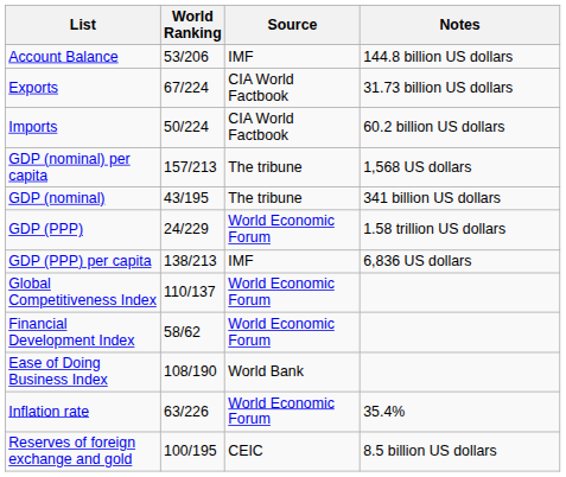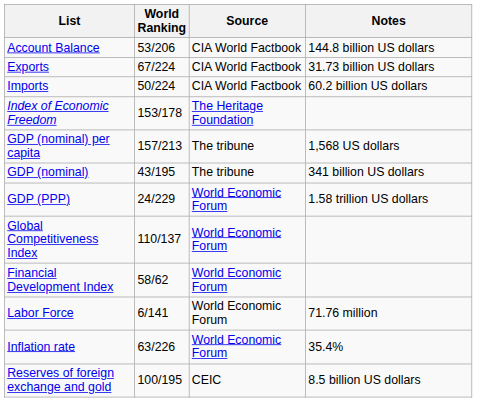 <table class="wikitable">
 <tr>
 <th style="width:200px;">List</th>
 <th width="1">World Ranking</th>
 <th style="width:200px;">Source</th>
 <th style="width:350px;">Notes</th>
 </tr>
 <tr>
 <td><a href='#'>Account Balance</a></td>
 <td>53/206</td>
-<td>IMF</td>
+<td>CIA World Factbook</td>
 <td>144.8 billion US dollars</td>
 </tr>
 <tr>
 <td><a href='#'>Exports</a></td>
 <td>67/224</td>
 <td>CIA World Factbook</td>
 <td>31.73 billion US dollars</td>
 </tr>
 <tr>
 <td><a href='#'>Imports</a></td>
 <td>50/224</td>
 <td>CIA World Factbook</td>
 <td>60.2 billion US dollars</td>
+</tr>
+<tr>
+<td><em><a href='#'>Index of Economic Freedom</a></em></td>
+<td>153/178</td>
+<td><a href='#'>The Heritage Foundation</a></td>
+<td></td>
 </tr>
 <tr>
 <td><a href='#'>GDP (nominal) per capita</a></td>
 <td>157/213</td>
 <td>The tribune </td>
 <td>1,568 US dollars</td>
 </tr>
 <tr>
 <td><a href='#'>GDP (nominal)</a></td>
 <td>43/195</td>
 <td>The tribune </td>
 <td>341 billion US dollars</td>
 </tr>
 <tr>
 <td><a href='#'>GDP (PPP)</a></td>
 <td>24/229</td>
 <td><a href='#'>World Economic Forum</a></td>
 <td>1.58 trillion US dollars</td>
 </tr>
 <tr>
-<td><a href='#'>GDP (PPP) per capita</a></td>
-<td>138/213</td>
-<td>IMF</td>
-<td>6,836 US dollars</td>
-</tr>
-<tr>
 <td><a href='#'>Global Competitiveness Index</a></td>
 <td>110/137</td>
 <td><a href='#'>World Economic Forum</a></td>
 <td></td>
 </tr>
 <tr>
 <td><a href='#'>Financial Development Index</a></td>
 <td>58/62</td>
 <td><a href='#'>World Economic Forum</a></td>
 <td></td>
 </tr>
 <tr>
-<td><a href='#'>Ease of Doing Business Index</a></td>
-<td>108/190</td>
-<td>World Bank</td>
-<td></td>
+<td><a href='#'>Labor Force</a></td>
+<td>6/141</td>
+<td>World Economic Forum</td>
+<td>71.76 million</td>
 </tr>
 <tr>
 <td><a href='#'>Inflation rate</a></td>
 <td>63/226</td>
 <td><a href='#'>World Economic Forum</a></td>
 <td>35.4%</td>
 </tr>
 <tr>
 <td><a href='#'>Reserves of foreign exchange and gold</a></td>
 <td>100/195</td>
 <td>CEIC</td>
 <td>8.5 billion US dollars</td>
 </tr>
 </table>
